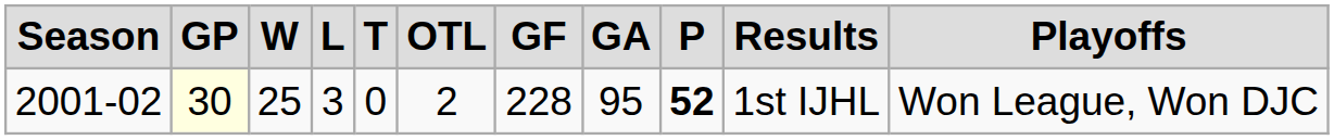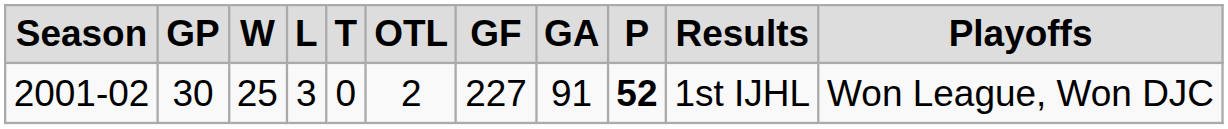 <table class="wikitable">
 <tr align="center"  bgcolor="#dddddd">
 <td><strong>Season</strong></td>
 <td><strong>GP</strong></td>
 <td><strong>W</strong></td>
 <td><strong>L</strong></td>
 <td><strong>T</strong></td>
 <td><strong>OTL</strong></td>
 <td><strong>GF</strong></td>
 <td><strong>GA</strong></td>
 <td><strong>P</strong></td>
 <td><strong>Results</strong></td>
 <td><strong>Playoffs</strong></td>
 </tr>
 <tr align="center">
 <td>2001-02</td>
-<td style="background: lightyellow;">30</td>
+<td>30</td>
 <td>25</td>
 <td>3</td>
 <td>0</td>
 <td>2</td>
-<td>228</td>
-<td>95</td>
+<td>227</td>
+<td>91</td>
 <td><strong>52</strong></td>
 <td>1st IJHL</td>
 <td>Won League, Won DJC</td>
 </tr>
 </table>
